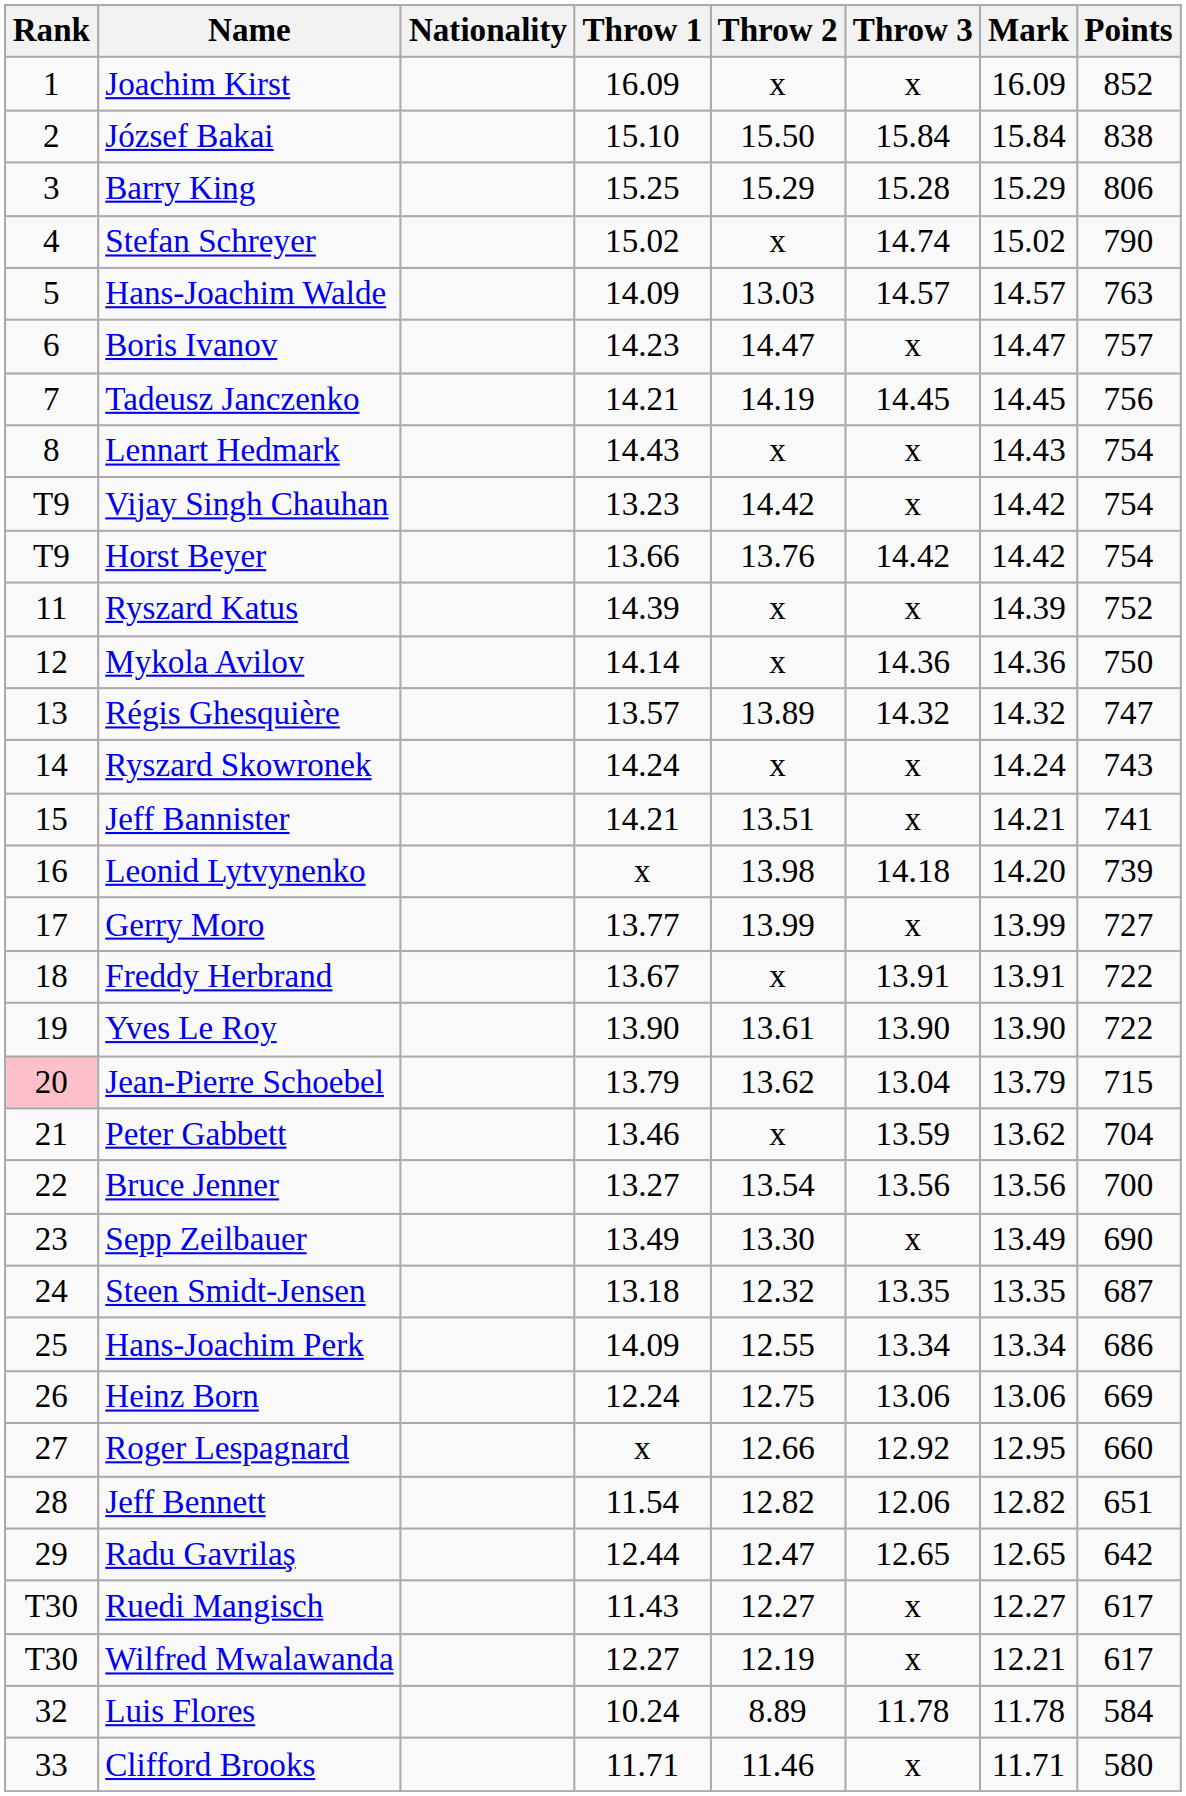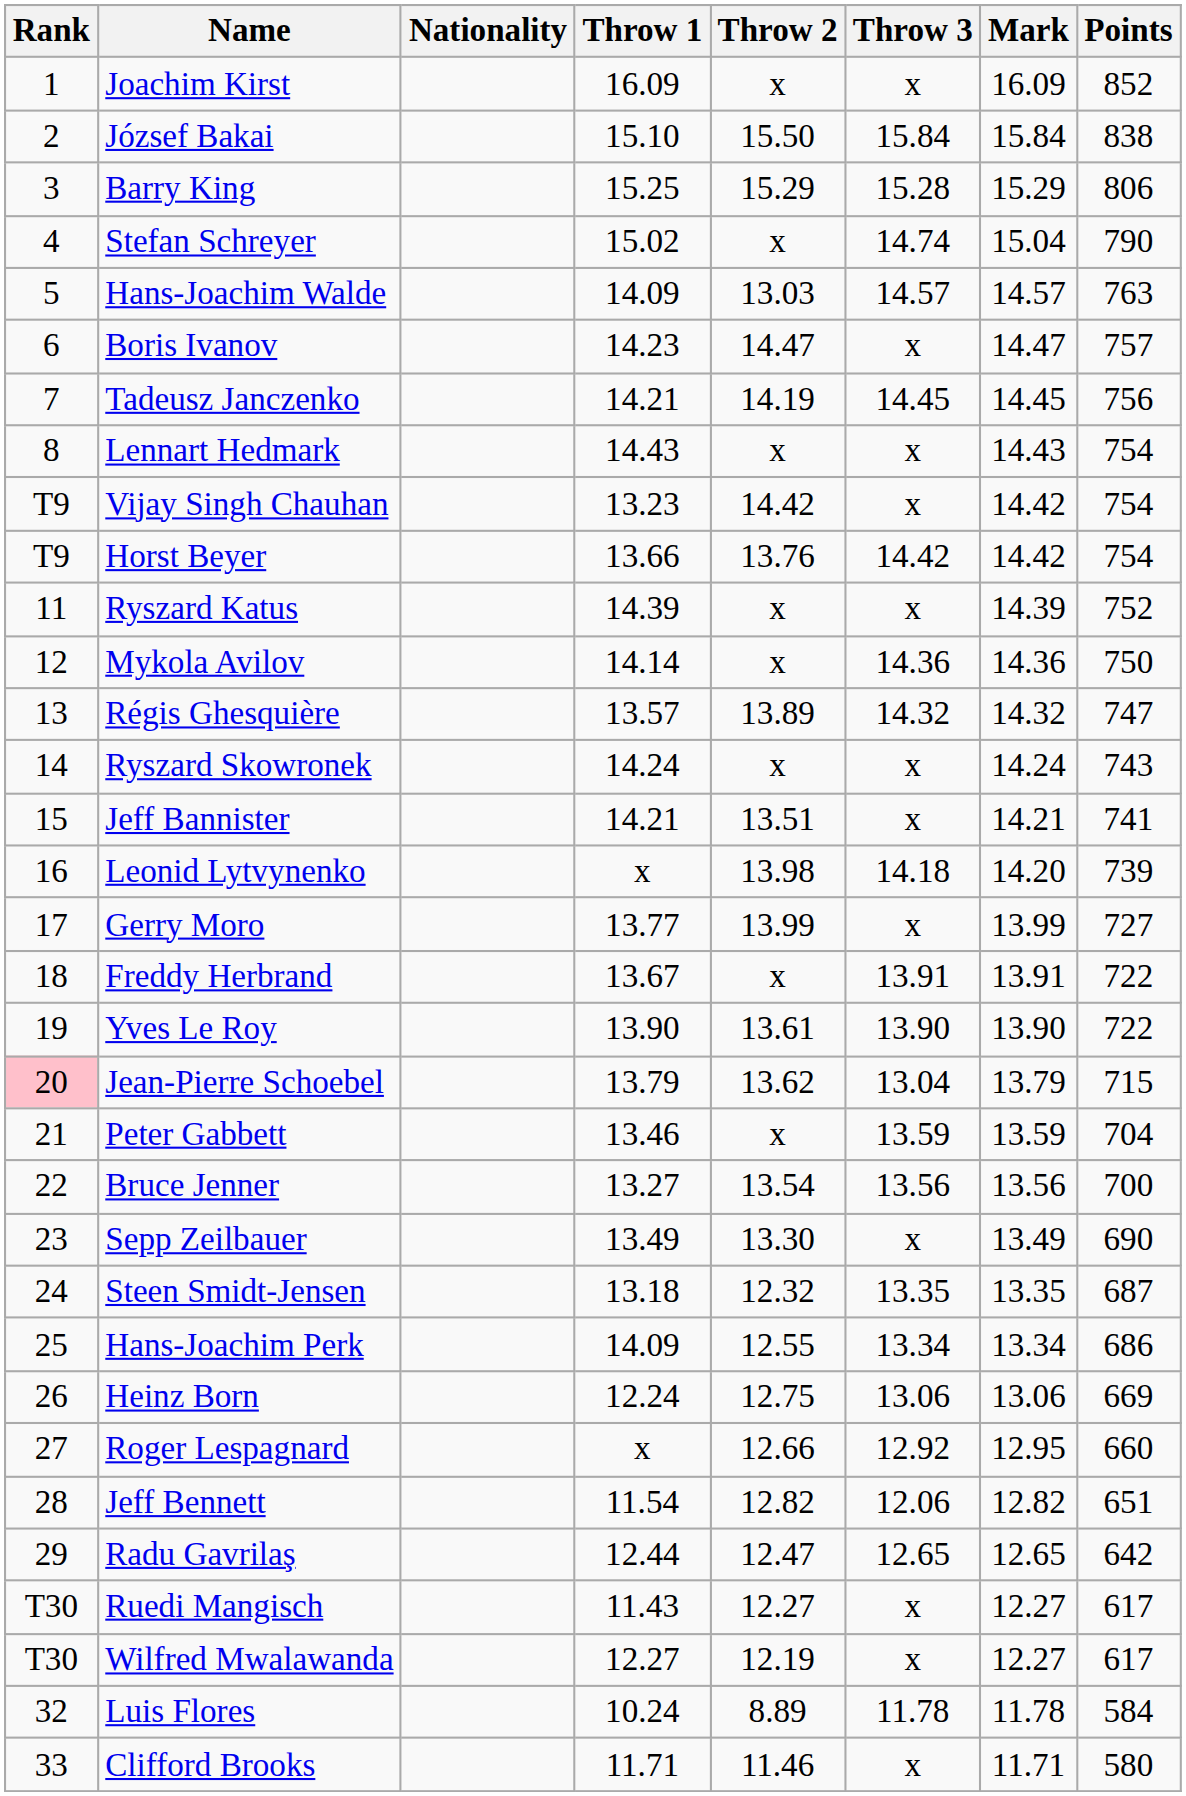 <table class="wikitable sortable" style="text-align:center">
 <tr>
 <th>Rank</th>
 <th>Name</th>
 <th>Nationality</th>
 <th>Throw 1</th>
 <th>Throw 2</th>
 <th>Throw 3</th>
 <th>Mark</th>
 <th>Points</th>
 </tr>
 <tr>
 <td>1</td>
 <td align=left><a href='#'>Joachim Kirst</a></td>
 <td align=left></td>
 <td>16.09</td>
 <td>x</td>
 <td>x</td>
 <td>16.09</td>
 <td>852</td>
 </tr>
 <tr>
 <td>2</td>
 <td align=left><a href='#'>József Bakai</a></td>
 <td align=left></td>
 <td>15.10</td>
 <td>15.50</td>
 <td>15.84</td>
 <td>15.84</td>
 <td>838</td>
 </tr>
 <tr>
 <td>3</td>
 <td align=left><a href='#'>Barry King</a></td>
 <td align=left></td>
 <td>15.25</td>
 <td>15.29</td>
 <td>15.28</td>
 <td>15.29</td>
 <td>806</td>
 </tr>
 <tr>
 <td>4</td>
 <td align=left><a href='#'>Stefan Schreyer</a></td>
 <td align=left></td>
 <td>15.02</td>
 <td>x</td>
 <td>14.74</td>
-<td>15.02</td>
+<td>15.04</td>
 <td>790</td>
 </tr>
 <tr>
 <td>5</td>
 <td align=left><a href='#'>Hans-Joachim Walde</a></td>
 <td align=left></td>
 <td>14.09</td>
 <td>13.03</td>
 <td>14.57</td>
 <td>14.57</td>
 <td>763</td>
 </tr>
 <tr>
 <td>6</td>
 <td align=left><a href='#'>Boris Ivanov</a></td>
 <td align=left></td>
 <td>14.23</td>
 <td>14.47</td>
 <td>x</td>
 <td>14.47</td>
 <td>757</td>
 </tr>
 <tr>
 <td>7</td>
 <td align=left><a href='#'>Tadeusz Janczenko</a></td>
 <td align=left></td>
 <td>14.21</td>
 <td>14.19</td>
 <td>14.45</td>
 <td>14.45</td>
 <td>756</td>
 </tr>
 <tr>
 <td>8</td>
 <td align=left><a href='#'>Lennart Hedmark</a></td>
 <td align=left></td>
 <td>14.43</td>
 <td>x</td>
 <td>x</td>
 <td>14.43</td>
 <td>754</td>
 </tr>
 <tr>
 <td>T9</td>
 <td align=left><a href='#'>Vijay Singh Chauhan</a></td>
 <td align=left></td>
 <td>13.23</td>
 <td>14.42</td>
 <td>x</td>
 <td>14.42</td>
 <td>754</td>
 </tr>
 <tr>
 <td>T9</td>
 <td align=left><a href='#'>Horst Beyer</a></td>
 <td align=left></td>
 <td>13.66</td>
 <td>13.76</td>
 <td>14.42</td>
 <td>14.42</td>
 <td>754</td>
 </tr>
 <tr>
 <td>11</td>
 <td align=left><a href='#'>Ryszard Katus</a></td>
 <td align=left></td>
 <td>14.39</td>
 <td>x</td>
 <td>x</td>
 <td>14.39</td>
 <td>752</td>
 </tr>
 <tr>
 <td>12</td>
 <td align=left><a href='#'>Mykola Avilov</a></td>
 <td align=left></td>
 <td>14.14</td>
 <td>x</td>
 <td>14.36</td>
 <td>14.36</td>
 <td>750</td>
 </tr>
 <tr>
 <td>13</td>
 <td align=left><a href='#'>Régis Ghesquière</a></td>
 <td align=left></td>
 <td>13.57</td>
 <td>13.89</td>
 <td>14.32</td>
 <td>14.32</td>
 <td>747</td>
 </tr>
 <tr>
 <td>14</td>
 <td align=left><a href='#'>Ryszard Skowronek</a></td>
 <td align=left></td>
 <td>14.24</td>
 <td>x</td>
 <td>x</td>
 <td>14.24</td>
 <td>743</td>
 </tr>
 <tr>
 <td>15</td>
 <td align=left><a href='#'>Jeff Bannister</a></td>
 <td align=left></td>
 <td>14.21</td>
 <td>13.51</td>
 <td>x</td>
 <td>14.21</td>
 <td>741</td>
 </tr>
 <tr>
 <td>16</td>
 <td align=left><a href='#'>Leonid Lytvynenko</a></td>
 <td align=left></td>
 <td>x</td>
 <td>13.98</td>
 <td>14.18</td>
 <td>14.20</td>
 <td>739</td>
 </tr>
 <tr>
 <td>17</td>
 <td align=left><a href='#'>Gerry Moro</a></td>
 <td align=left></td>
 <td>13.77</td>
 <td>13.99</td>
 <td>x</td>
 <td>13.99</td>
 <td>727</td>
 </tr>
 <tr>
 <td>18</td>
 <td align=left><a href='#'>Freddy Herbrand</a></td>
 <td align=left></td>
 <td>13.67</td>
 <td>x</td>
 <td>13.91</td>
 <td>13.91</td>
 <td>722</td>
 </tr>
 <tr>
 <td>19</td>
 <td align=left><a href='#'>Yves Le Roy</a></td>
 <td align=left></td>
 <td>13.90</td>
 <td>13.61</td>
 <td>13.90</td>
 <td>13.90</td>
 <td>722</td>
 </tr>
 <tr>
 <td style="background: pink;">20</td>
 <td align=left><a href='#'>Jean-Pierre Schoebel</a></td>
 <td align=left></td>
 <td>13.79</td>
 <td>13.62</td>
 <td>13.04</td>
 <td>13.79</td>
 <td>715</td>
 </tr>
 <tr>
 <td>21</td>
 <td align=left><a href='#'>Peter Gabbett</a></td>
 <td align=left></td>
 <td>13.46</td>
 <td>x</td>
 <td>13.59</td>
-<td>13.62</td>
+<td>13.59</td>
 <td>704</td>
 </tr>
 <tr>
 <td>22</td>
 <td align=left><a href='#'>Bruce Jenner</a></td>
 <td align=left></td>
 <td>13.27</td>
 <td>13.54</td>
 <td>13.56</td>
 <td>13.56</td>
 <td>700</td>
 </tr>
 <tr>
 <td>23</td>
 <td align=left><a href='#'>Sepp Zeilbauer</a></td>
 <td align=left></td>
 <td>13.49</td>
 <td>13.30</td>
 <td>x</td>
 <td>13.49</td>
 <td>690</td>
 </tr>
 <tr>
 <td>24</td>
 <td align=left><a href='#'>Steen Smidt-Jensen</a></td>
 <td align=left></td>
 <td>13.18</td>
 <td>12.32</td>
 <td>13.35</td>
 <td>13.35</td>
 <td>687</td>
 </tr>
 <tr>
 <td>25</td>
 <td align=left><a href='#'>Hans-Joachim Perk</a></td>
 <td align=left></td>
 <td>14.09</td>
 <td>12.55</td>
 <td>13.34</td>
 <td>13.34</td>
 <td>686</td>
 </tr>
 <tr>
 <td>26</td>
 <td align=left><a href='#'>Heinz Born</a></td>
 <td align=left></td>
 <td>12.24</td>
 <td>12.75</td>
 <td>13.06</td>
 <td>13.06</td>
 <td>669</td>
 </tr>
 <tr>
 <td>27</td>
 <td align=left><a href='#'>Roger Lespagnard</a></td>
 <td align=left></td>
 <td>x</td>
 <td>12.66</td>
 <td>12.92</td>
 <td>12.95</td>
 <td>660</td>
 </tr>
 <tr>
 <td>28</td>
 <td align=left><a href='#'>Jeff Bennett</a></td>
 <td align=left></td>
 <td>11.54</td>
 <td>12.82</td>
 <td>12.06</td>
 <td>12.82</td>
 <td>651</td>
 </tr>
 <tr>
 <td>29</td>
 <td align=left><a href='#'>Radu Gavrilaş</a></td>
 <td align=left></td>
 <td>12.44</td>
 <td>12.47</td>
 <td>12.65</td>
 <td>12.65</td>
 <td>642</td>
 </tr>
 <tr>
 <td>T30</td>
 <td align=left><a href='#'>Ruedi Mangisch</a></td>
 <td align=left></td>
 <td>11.43</td>
 <td>12.27</td>
 <td>x</td>
 <td>12.27</td>
 <td>617</td>
 </tr>
 <tr>
 <td>T30</td>
 <td align=left><a href='#'>Wilfred Mwalawanda</a></td>
 <td align=left></td>
 <td>12.27</td>
 <td>12.19</td>
 <td>x</td>
-<td>12.21</td>
+<td>12.27</td>
 <td>617</td>
 </tr>
 <tr>
 <td>32</td>
 <td align=left><a href='#'>Luis Flores</a></td>
 <td align=left></td>
 <td>10.24</td>
 <td>8.89</td>
 <td>11.78</td>
 <td>11.78</td>
 <td>584</td>
 </tr>
 <tr>
 <td>33</td>
 <td align=left><a href='#'>Clifford Brooks</a></td>
 <td align=left></td>
 <td>11.71</td>
 <td>11.46</td>
 <td>x</td>
 <td>11.71</td>
 <td>580</td>
 </tr>
 <tr>
 </tr>
 </table>
